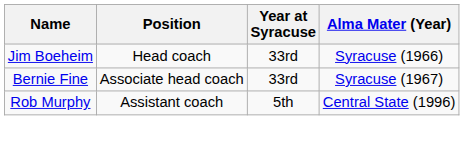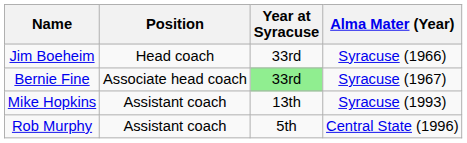 <table class="wikitable">
 <tr>
 <th>Name</th>
 <th>Position</th>
 <th>Year at <br> Syracuse</th>
 <th><a href='#'>Alma Mater</a> (Year)</th>
 </tr>
 <tr align="center">
 <td><a href='#'>Jim Boeheim</a></td>
 <td>Head coach</td>
 <td>33rd</td>
 <td><a href='#'>Syracuse</a> (1966)</td>
 </tr>
 <tr align="center">
 <td><a href='#'>Bernie Fine</a></td>
 <td>Associate head coach</td>
-<td>33rd</td>
+<td style="background: lightgreen;">33rd</td>
 <td><a href='#'>Syracuse</a> (1967)</td>
+</tr>
+<tr align="center">
+<td><a href='#'>Mike Hopkins</a></td>
+<td>Assistant coach</td>
+<td>13th</td>
+<td><a href='#'>Syracuse</a> (1993)</td>
 </tr>
 <tr align="center">
 <td><a href='#'>Rob Murphy</a></td>
 <td>Assistant coach</td>
 <td>5th</td>
 <td><a href='#'>Central State</a> (1996)</td>
 </tr>
 </table>
